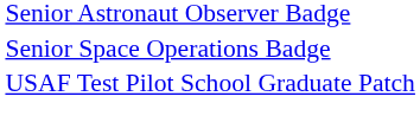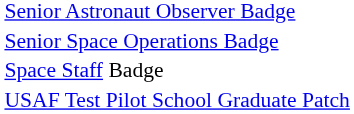 <table>
 <tr>
 <td></td>
 <td><a href='#'>Senior Astronaut Observer Badge</a></td>
 </tr>
 <tr>
 <td></td>
 <td><a href='#'>Senior Space Operations Badge</a></td>
 </tr>
 <tr>
 <td></td>
+<td><a href='#'>Space Staff</a> Badge</td>
+</tr>
+<tr>
+<td></td>
 <td><a href='#'>USAF Test Pilot School Graduate Patch</a></td>
 </tr>
 </table>
